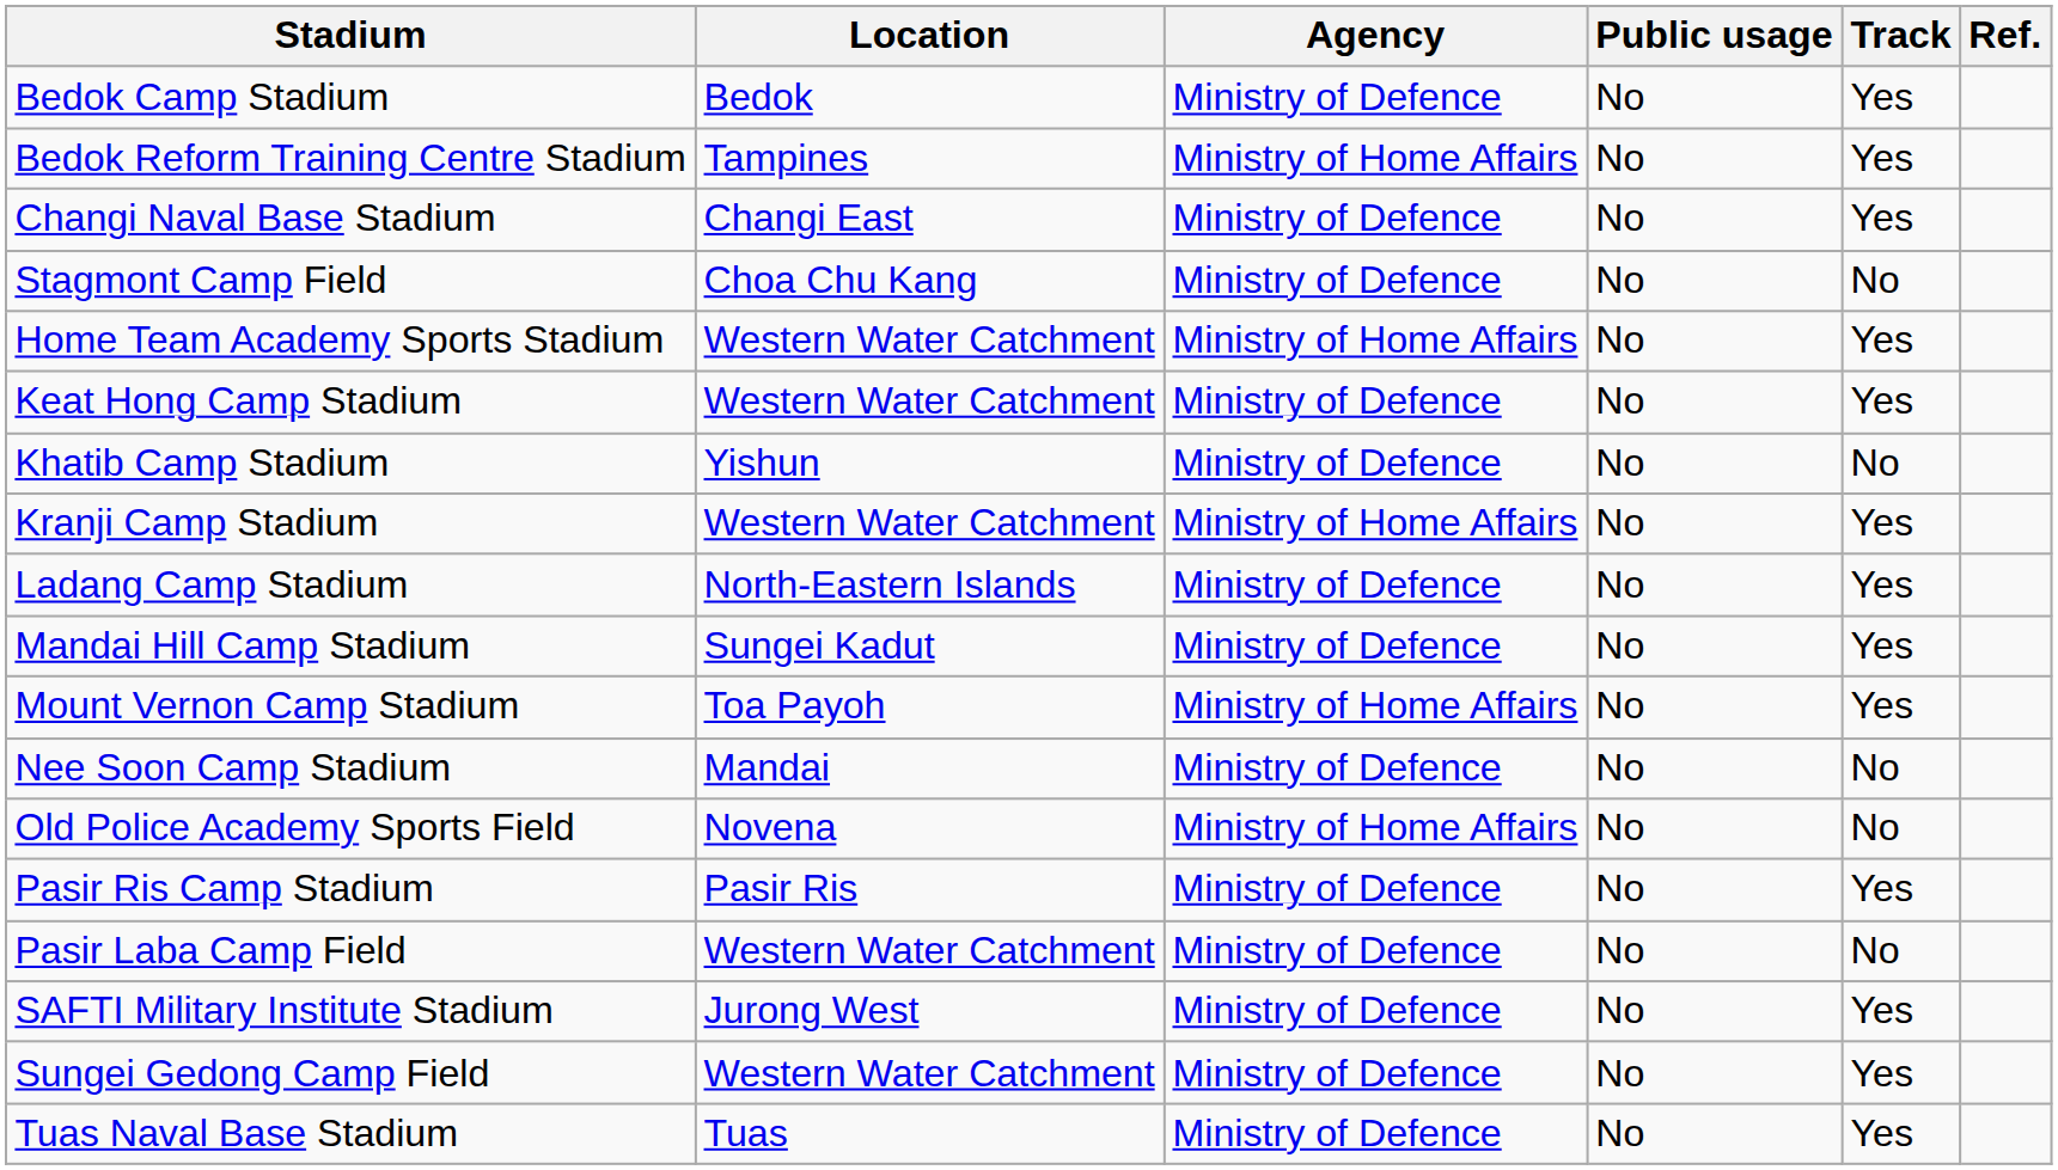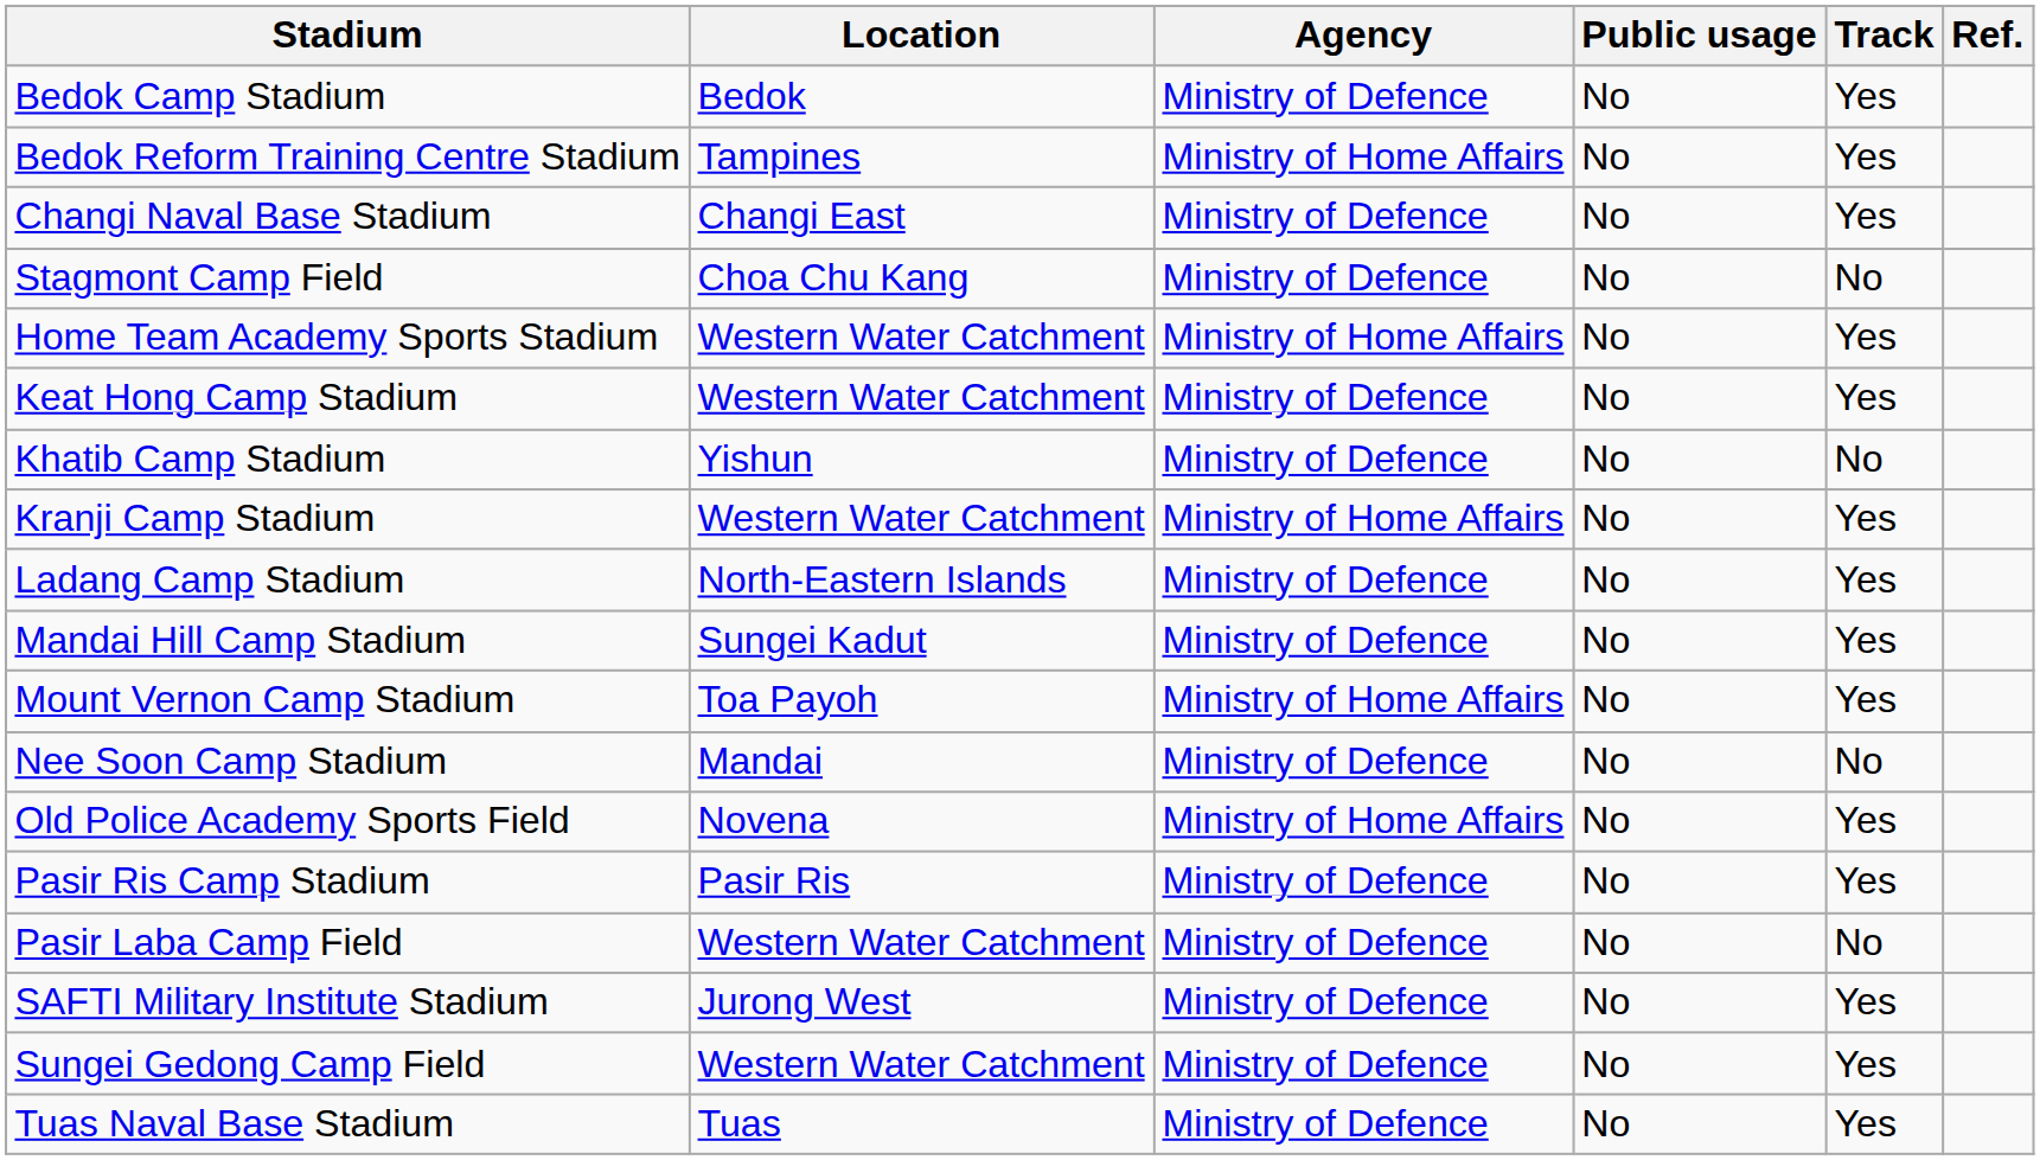 <table class="wikitable sortable">
 <tr>
 <th>Stadium</th>
 <th>Location</th>
 <th>Agency</th>
 <th>Public usage</th>
 <th>Track</th>
 <th>Ref.</th>
 </tr>
 <tr>
 <td><a href='#'>Bedok Camp</a> Stadium</td>
 <td><a href='#'>Bedok</a></td>
 <td><a href='#'>Ministry of Defence</a></td>
 <td>No</td>
 <td>Yes</td>
 <td></td>
 </tr>
 <tr>
 <td><a href='#'>Bedok Reform Training Centre</a> Stadium</td>
 <td><a href='#'>Tampines</a></td>
 <td><a href='#'>Ministry of Home Affairs</a></td>
 <td>No</td>
 <td>Yes</td>
 <td></td>
 </tr>
 <tr>
 <td><a href='#'>Changi Naval Base</a> Stadium</td>
 <td><a href='#'>Changi East</a></td>
 <td><a href='#'>Ministry of Defence</a></td>
 <td>No</td>
 <td>Yes</td>
 <td></td>
 </tr>
 <tr>
 <td><a href='#'>Stagmont Camp</a> Field</td>
 <td><a href='#'>Choa Chu Kang</a></td>
 <td><a href='#'>Ministry of Defence</a></td>
 <td>No</td>
 <td>No</td>
 <td></td>
 </tr>
 <tr>
 <td><a href='#'>Home Team Academy</a> Sports Stadium</td>
 <td><a href='#'>Western Water Catchment</a></td>
 <td><a href='#'>Ministry of Home Affairs</a></td>
 <td>No</td>
 <td>Yes</td>
 <td></td>
 </tr>
 <tr>
 <td><a href='#'>Keat Hong Camp</a> Stadium</td>
 <td><a href='#'>Western Water Catchment</a></td>
 <td><a href='#'>Ministry of Defence</a></td>
 <td>No</td>
 <td>Yes</td>
 <td></td>
 </tr>
 <tr>
 <td><a href='#'>Khatib Camp</a> Stadium</td>
 <td><a href='#'>Yishun</a></td>
 <td><a href='#'>Ministry of Defence</a></td>
 <td>No</td>
 <td>No</td>
 <td></td>
 </tr>
 <tr>
 <td><a href='#'>Kranji Camp</a> Stadium</td>
 <td><a href='#'>Western Water Catchment</a></td>
 <td><a href='#'>Ministry of Home Affairs</a></td>
 <td>No</td>
 <td>Yes</td>
 <td></td>
 </tr>
 <tr>
 <td><a href='#'>Ladang Camp</a> Stadium</td>
 <td><a href='#'>North-Eastern Islands</a></td>
 <td><a href='#'>Ministry of Defence</a></td>
 <td>No</td>
 <td>Yes</td>
 <td></td>
 </tr>
 <tr>
 <td><a href='#'>Mandai Hill Camp</a> Stadium</td>
 <td><a href='#'>Sungei Kadut</a></td>
 <td><a href='#'>Ministry of Defence</a></td>
 <td>No</td>
 <td>Yes</td>
 <td></td>
 </tr>
 <tr>
 <td><a href='#'>Mount Vernon Camp</a> Stadium</td>
 <td><a href='#'>Toa Payoh</a></td>
 <td><a href='#'>Ministry of Home Affairs</a></td>
 <td>No</td>
 <td>Yes</td>
 <td></td>
 </tr>
 <tr>
 <td><a href='#'>Nee Soon Camp</a> Stadium</td>
 <td><a href='#'>Mandai</a></td>
 <td><a href='#'>Ministry of Defence</a></td>
 <td>No</td>
 <td>No</td>
 <td></td>
 </tr>
 <tr>
 <td><a href='#'>Old Police Academy</a> Sports Field</td>
 <td><a href='#'>Novena</a></td>
 <td><a href='#'>Ministry of Home Affairs</a></td>
 <td>No</td>
-<td>No</td>
+<td>Yes</td>
 <td></td>
 </tr>
 <tr>
 <td><a href='#'>Pasir Ris Camp</a> Stadium</td>
 <td><a href='#'>Pasir Ris</a></td>
 <td><a href='#'>Ministry of Defence</a></td>
 <td>No</td>
 <td>Yes</td>
 <td></td>
 </tr>
 <tr>
 <td><a href='#'>Pasir Laba Camp</a> Field</td>
 <td><a href='#'>Western Water Catchment</a></td>
 <td><a href='#'>Ministry of Defence</a></td>
 <td>No</td>
 <td>No</td>
 <td></td>
 </tr>
 <tr>
 <td><a href='#'>SAFTI Military Institute</a> Stadium</td>
 <td><a href='#'>Jurong West</a></td>
 <td><a href='#'>Ministry of Defence</a></td>
 <td>No</td>
 <td>Yes</td>
 <td></td>
 </tr>
 <tr>
 <td><a href='#'>Sungei Gedong Camp</a> Field</td>
 <td><a href='#'>Western Water Catchment</a></td>
 <td><a href='#'>Ministry of Defence</a></td>
 <td>No</td>
 <td>Yes</td>
 <td></td>
 </tr>
 <tr>
 <td><a href='#'>Tuas Naval Base</a> Stadium</td>
 <td><a href='#'>Tuas</a></td>
 <td><a href='#'>Ministry of Defence</a></td>
 <td>No</td>
 <td>Yes</td>
 <td></td>
 </tr>
 </table>
